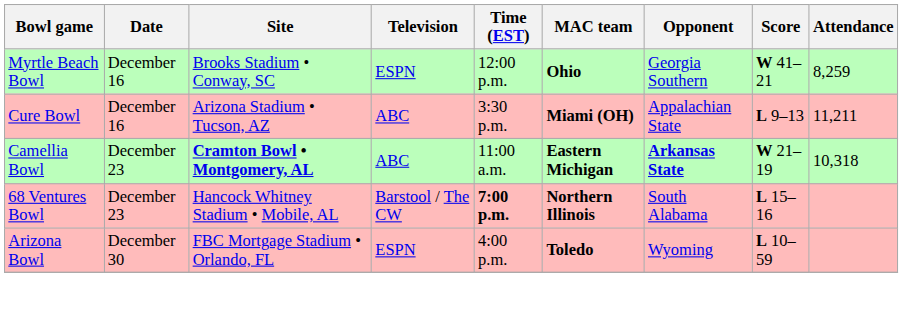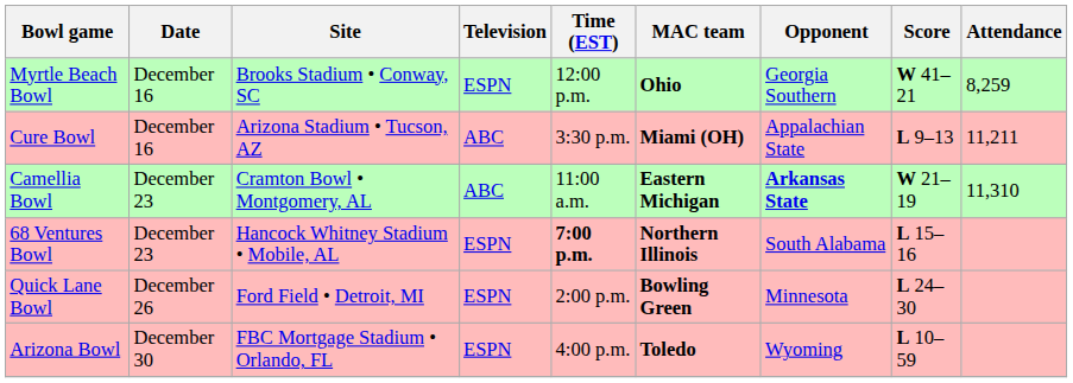 <table class="wikitable">
 <tr>
 <th>Bowl game</th>
 <th>Date</th>
 <th>Site</th>
 <th>Television</th>
 <th>Time (<a href='#'>EST</a>)</th>
 <th>MAC team</th>
 <th>Opponent</th>
 <th>Score</th>
 <th>Attendance</th>
 </tr>
 <tr style="background:#bfb;">
 <td><a href='#'>Myrtle Beach Bowl</a></td>
 <td>December 16</td>
 <td><a href='#'>Brooks Stadium</a> • <a href='#'>Conway, SC</a></td>
 <td><a href='#'>ESPN</a></td>
 <td>12:00 p.m.</td>
 <td><strong>Ohio</strong></td>
 <td><a href='#'>Georgia Southern</a></td>
 <td><strong>W</strong> 41–21</td>
 <td>8,259</td>
 </tr>
 <tr style="background:#fbb;">
 <td><a href='#'>Cure Bowl</a></td>
 <td>December 16</td>
 <td><a href='#'>Arizona Stadium</a> • <a href='#'>Tucson, AZ</a></td>
 <td><a href='#'>ABC</a></td>
 <td>3:30 p.m.</td>
 <td><strong>Miami (OH)</strong></td>
 <td><a href='#'>Appalachian State</a></td>
 <td><strong>L</strong> 9–13</td>
 <td>11,211</td>
 </tr>
 <tr style="background:#bfb;">
 <td><a href='#'>Camellia Bowl</a></td>
 <td>December 23</td>
-<td><strong><a href='#'>Cramton Bowl</a> • <a href='#'>Montgomery, AL</a></strong></td>
+<td><a href='#'>Cramton Bowl</a> • <a href='#'>Montgomery, AL</a></td>
 <td><a href='#'>ABC</a></td>
 <td>11:00 a.m.</td>
 <td><strong>Eastern Michigan</strong></td>
 <td><strong><a href='#'>Arkansas State</a></strong></td>
 <td><strong>W</strong> 21–19</td>
-<td>10,318</td>
+<td>11,310</td>
 </tr>
 <tr style="background:#fbb;">
 <td><a href='#'>68 Ventures Bowl</a></td>
 <td>December 23</td>
 <td><a href='#'>Hancock Whitney Stadium</a> • <a href='#'>Mobile, AL</a></td>
-<td><a href='#'>Barstool</a> / <a href='#'>The CW</a></td>
+<td><a href='#'>ESPN</a></td>
 <td><strong>7:00 p.m.</strong></td>
 <td><strong>Northern Illinois</strong></td>
 <td><a href='#'>South Alabama</a></td>
 <td><strong>L</strong> 15–16</td>
+<td> </td>
+</tr>
+<tr style="background:#fbb;">
+<td><a href='#'>Quick Lane Bowl</a></td>
+<td>December 26</td>
+<td><a href='#'>Ford Field</a> • <a href='#'>Detroit, MI</a></td>
+<td><a href='#'>ESPN</a></td>
+<td>2:00 p.m.</td>
+<td><strong>Bowling Green</strong></td>
+<td><a href='#'>Minnesota</a></td>
+<td><strong>L</strong> 24–30</td>
 <td> </td>
 </tr>
 <tr style="background:#fbb;">
 <td><a href='#'>Arizona Bowl</a></td>
 <td>December 30</td>
 <td><a href='#'>FBC Mortgage Stadium</a> • <a href='#'>Orlando, FL</a></td>
 <td><a href='#'>ESPN</a></td>
 <td>4:00 p.m.</td>
 <td><strong>Toledo</strong></td>
 <td><a href='#'>Wyoming</a></td>
 <td><strong>L</strong> 10–59</td>
 <td> </td>
 </tr>
 <tr>
 </tr>
 </table>
